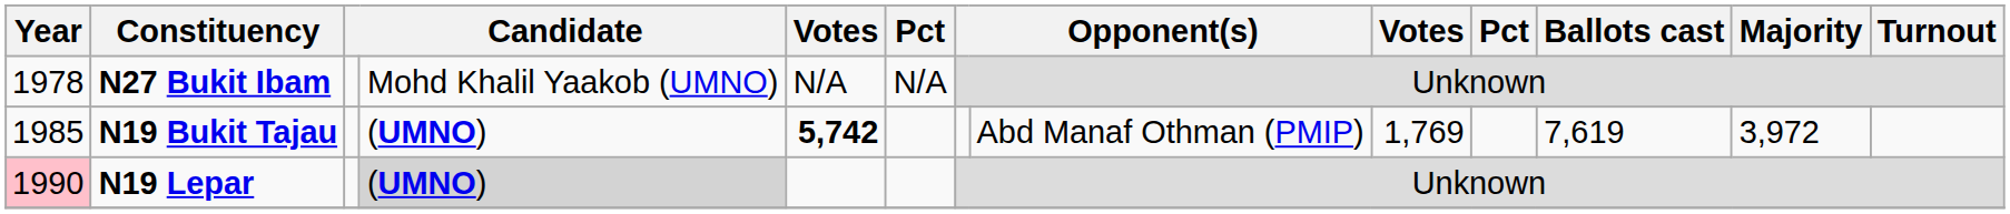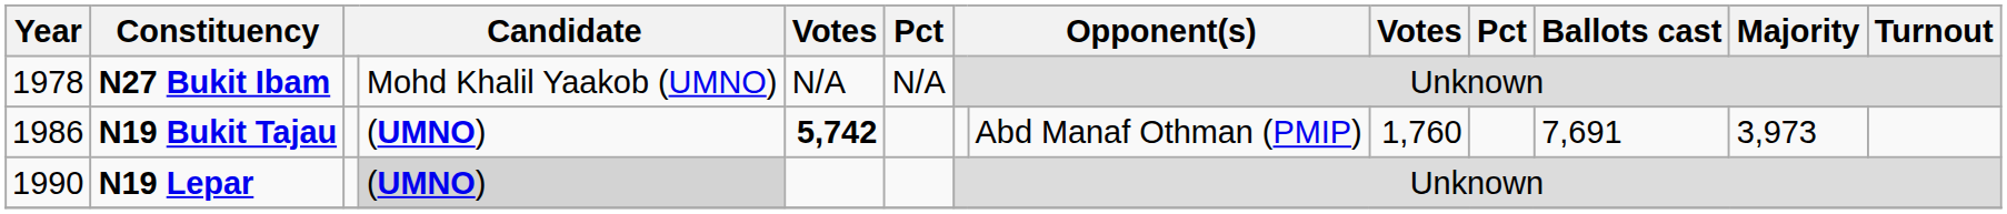 <table class="wikitable" style="margin:0.5em ; font-size:95%">
 <tr>
 <th>Year</th>
 <th>Constituency</th>
 <th colspan=2>Candidate</th>
 <th>Votes</th>
 <th>Pct</th>
 <th colspan=2>Opponent(s)</th>
 <th>Votes</th>
 <th>Pct</th>
 <th>Ballots cast</th>
 <th>Majority</th>
 <th>Turnout</th>
 </tr>
 <tr>
 <td>1978</td>
 <td><strong>N27 <a href='#'>Bukit Ibam</a></strong></td>
 <td></td>
 <td>Mohd Khalil Yaakob (<a href='#'>UMNO</a>)</td>
 <td>N/A</td>
 <td>N/A</td>
 <td colspan="7" style="background:#dcdcdc; text-align:center;">Unknown</td>
 </tr>
 <tr>
-<td>1985</td>
+<td>1986</td>
 <td><strong>N19 <a href='#'>Bukit Tajau</a></strong></td>
 <td></td>
 <td><strong></strong> (<a href='#'><strong>UMNO</strong></a>)</td>
 <td align=right><strong>5,742</strong></td>
 <td></td>
 <td></td>
 <td>Abd Manaf Othman (<a href='#'>PMIP</a>)</td>
-<td align=right>1,769</td>
+<td align=right>1,760</td>
 <td></td>
-<td>7,619</td>
-<td>3,972</td>
+<td>7,691</td>
+<td>3,973</td>
 <td></td>
 </tr>
 <tr>
-<td style="background: pink;">1990</td>
+<td>1990</td>
 <td><strong>N19 <a href='#'>Lepar</a></strong></td>
 <td></td>
 <td style="background: lightgrey;"><strong></strong> (<a href='#'><strong>UMNO</strong></a>)</td>
 <td></td>
 <td></td>
 <td colspan="7" style="background:#dcdcdc; text-align:center;">Unknown</td>
 </tr>
 <tr>
 </tr>
 </table>
